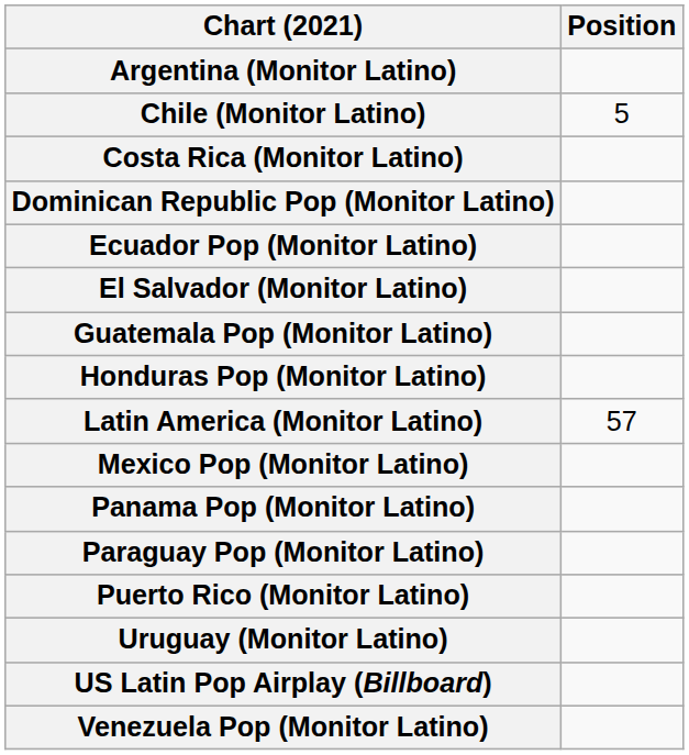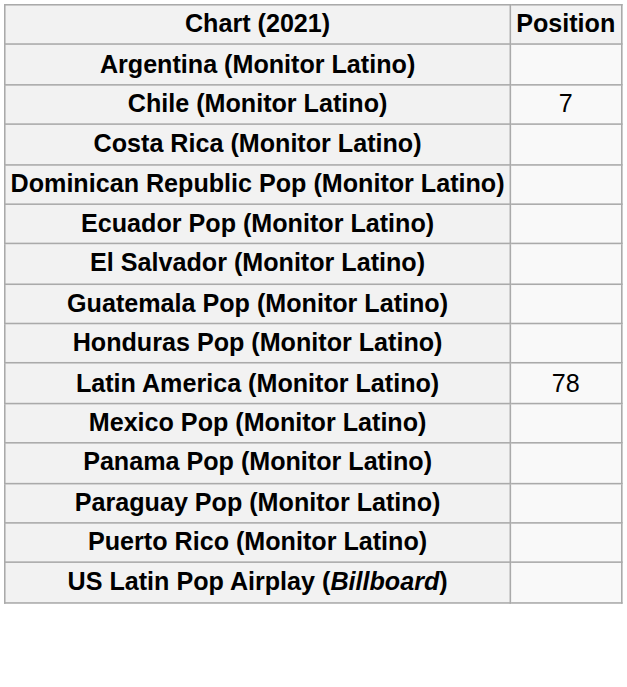 <table class="wikitable plainrowheaders sortable" style="text-align:center">
 <tr>
 <th scope="col">Chart (2021)</th>
 <th scope="col">Position</th>
 </tr>
 <tr>
 <th scope="row">Argentina (Monitor Latino)</th>
 <td></td>
 </tr>
 <tr>
 <th scope="row">Chile (Monitor Latino)</th>
-<td>5</td>
+<td>7</td>
 </tr>
 <tr>
 <th scope="row">Costa Rica (Monitor Latino)</th>
 <td></td>
 </tr>
 <tr>
 <th scope="row">Dominican Republic Pop (Monitor Latino)</th>
 <td></td>
 </tr>
 <tr>
 <th scope="row">Ecuador Pop (Monitor Latino)</th>
 <td></td>
 </tr>
 <tr>
 <th scope="row">El Salvador (Monitor Latino)</th>
 <td></td>
 </tr>
 <tr>
 <th scope="row">Guatemala Pop (Monitor Latino)</th>
 <td></td>
 </tr>
 <tr>
 <th scope="row">Honduras Pop (Monitor Latino)</th>
 <td></td>
 </tr>
 <tr>
 <th scope="row">Latin America (Monitor Latino)</th>
-<td>57</td>
+<td>78</td>
 </tr>
 <tr>
 <th scope="row">Mexico Pop (Monitor Latino)</th>
 <td></td>
 </tr>
 <tr>
 <th scope="row">Panama Pop (Monitor Latino)</th>
 <td></td>
 </tr>
 <tr>
 <th scope="row">Paraguay Pop (Monitor Latino)</th>
 <td></td>
 </tr>
 <tr>
 <th scope="row">Puerto Rico (Monitor Latino)</th>
 <td></td>
 </tr>
 <tr>
-<th scope="row">Uruguay (Monitor Latino)</th>
-<td></td>
-</tr>
-<tr>
 <th scope="row">US Latin Pop Airplay (<em>Billboard</em>)</th>
 <td></td>
 </tr>
-<tr>
-<th scope="row">Venezuela Pop (Monitor Latino)</th>
-<td></td>
-</tr>
 </table>
